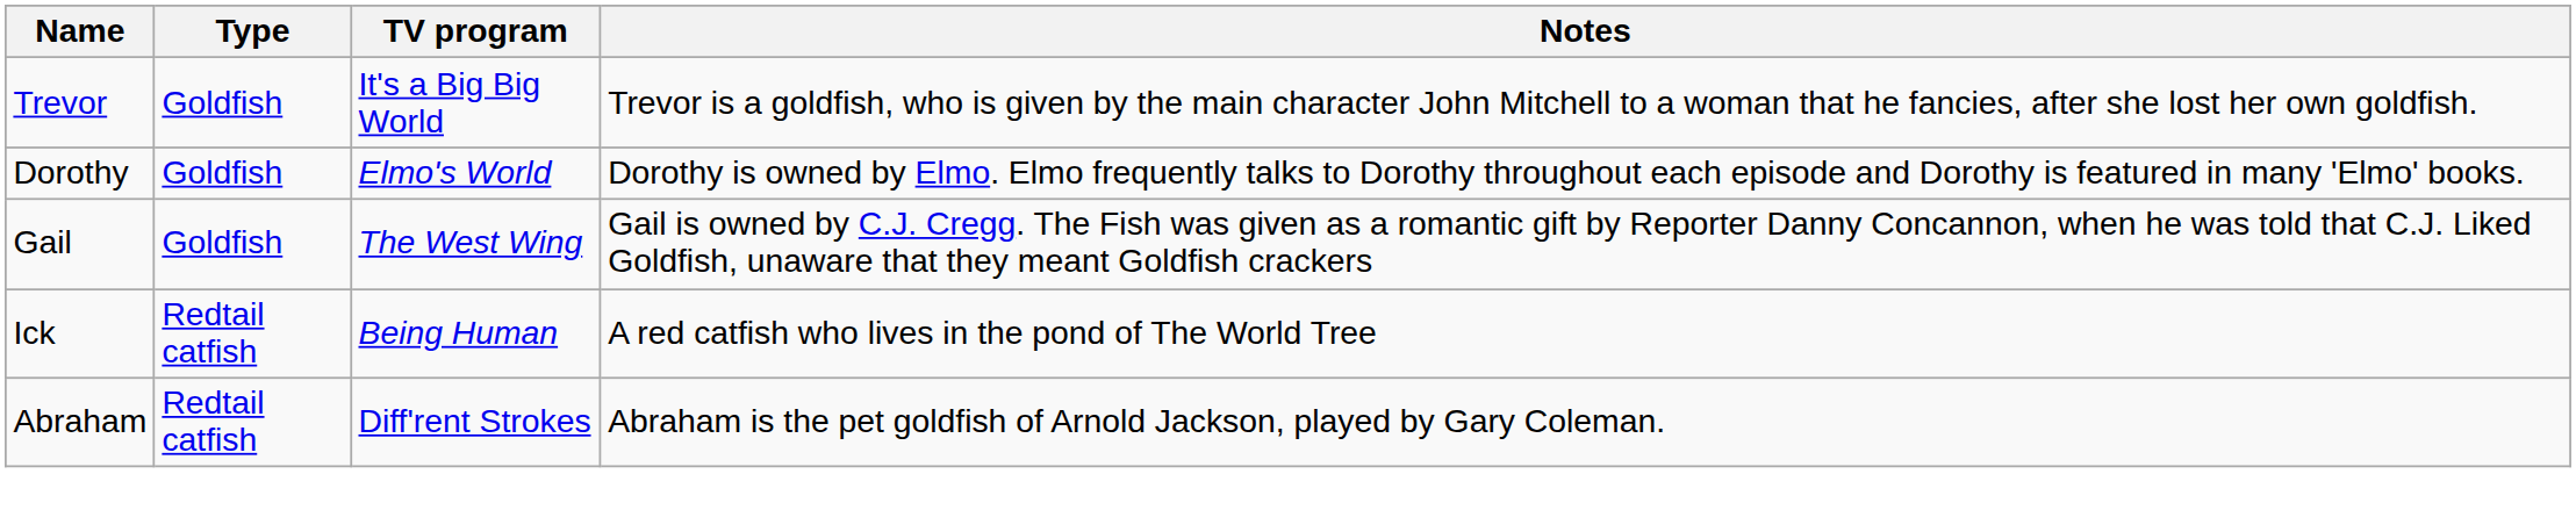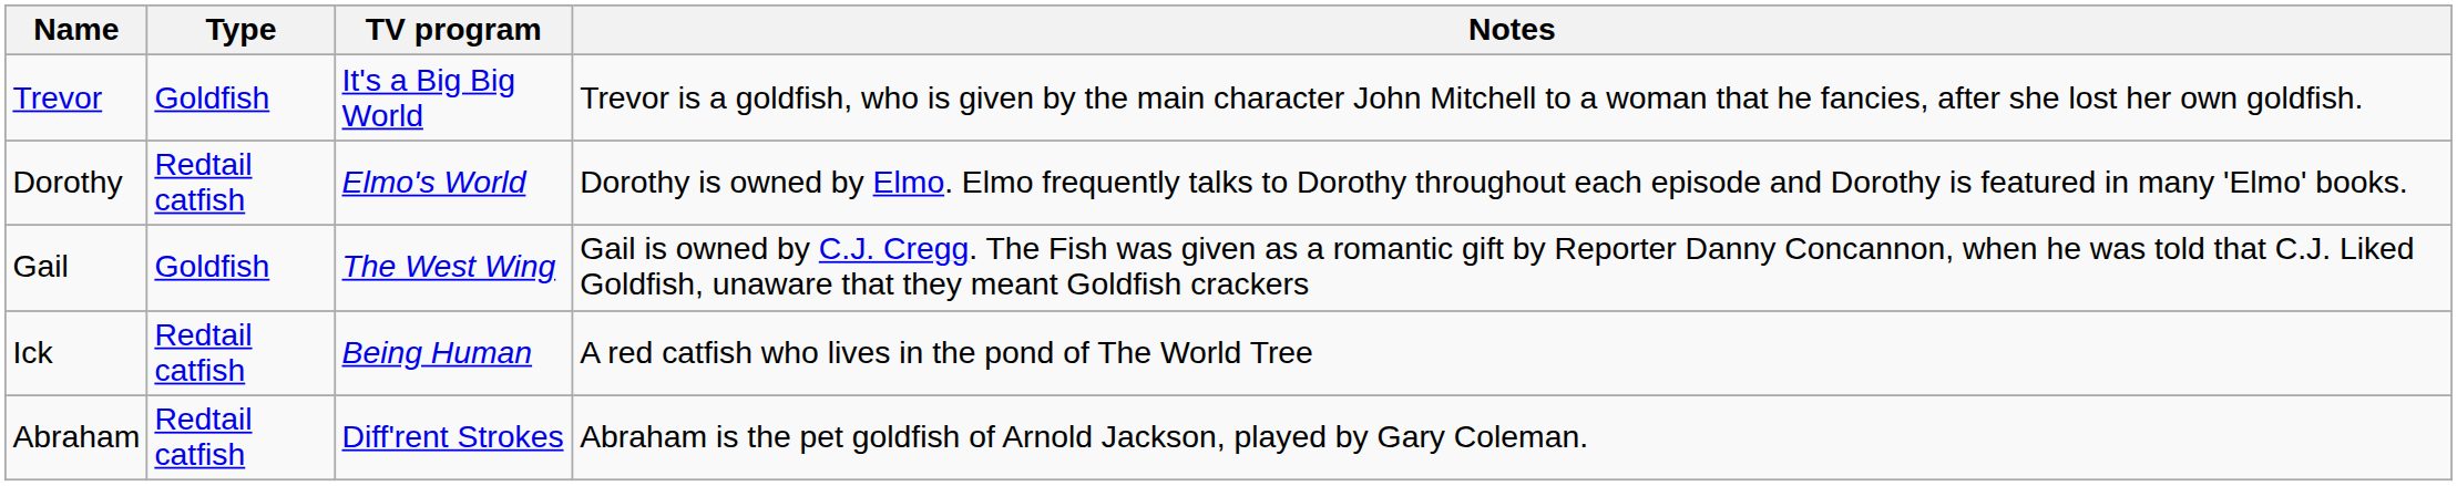 <table class="wikitable sortable">
 <tr>
 <th>Name</th>
 <th>Type</th>
 <th>TV program</th>
 <th>Notes</th>
 </tr>
 <tr>
 <td><a href='#'>Trevor</a></td>
 <td><a href='#'>Goldfish</a></td>
 <td><a href='#'>It's a Big Big World</a></td>
 <td>Trevor is a goldfish, who is given by the main character John Mitchell to a woman that he fancies, after she lost her own goldfish.</td>
 </tr>
 <tr>
 <td>Dorothy</td>
-<td><a href='#'>Goldfish</a></td>
+<td><a href='#'>Redtail catfish</a></td>
 <td><em><a href='#'>Elmo's World</a></em></td>
 <td>Dorothy is owned by <a href='#'>Elmo</a>.  Elmo frequently talks to Dorothy throughout each episode and Dorothy is featured in many 'Elmo' books.</td>
 </tr>
 <tr>
 <td>Gail</td>
 <td><a href='#'>Goldfish</a></td>
 <td><em><a href='#'>The West Wing</a></em></td>
 <td>Gail is owned by <a href='#'>C.J. Cregg</a>.  The Fish was given as a romantic gift by Reporter Danny Concannon, when he was told that C.J. Liked Goldfish, unaware that they meant Goldfish crackers</td>
 </tr>
 <tr>
 <td>Ick</td>
 <td><a href='#'>Redtail catfish</a></td>
 <td><em><a href='#'>Being Human</a></em></td>
 <td>A red catfish who lives in the pond of The World Tree</td>
 </tr>
 <tr>
 <td>Abraham</td>
 <td><a href='#'>Redtail catfish</a></td>
 <td><a href='#'>Diff'rent Strokes</a></td>
 <td>Abraham is the pet goldfish of Arnold Jackson, played by Gary Coleman.</td>
 </tr>
 </table>
